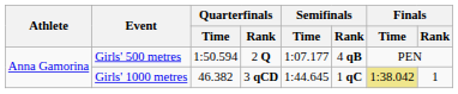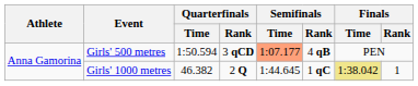 <table class="wikitable" style="font-size:90%; text-align:center;">
 <tr>
 <th rowspan=2>Athlete</th>
 <th rowspan=2>Event</th>
 <th colspan=2>Quarterfinals</th>
 <th colspan=2>Semifinals</th>
 <th colspan=2>Finals</th>
 </tr>
 <tr>
 <th>Time</th>
 <th>Rank</th>
 <th>Time</th>
 <th>Rank</th>
 <th>Time</th>
 <th>Rank</th>
 </tr>
 <tr>
 <td rowspan=2 align=left><a href='#'>Anna Gamorina</a></td>
 <td align=left><a href='#'>Girls' 500 metres</a></td>
 <td>1:50.594</td>
-<td>2 <strong>Q</strong></td>
-<td>1:07.177</td>
+<td>3 <strong>qCD</strong></td>
+<td style="background: lightsalmon;">1:07.177</td>
 <td>4 <strong>qB</strong></td>
 <td colspan=2>PEN</td>
 </tr>
 <tr>
 <td align=left><a href='#'>Girls' 1000 metres</a></td>
 <td>46.382</td>
-<td>3 <strong>qCD</strong></td>
+<td>2 <strong>Q</strong></td>
 <td>1:44.645</td>
 <td>1 <strong>qC</strong></td>
 <td style="background: khaki;">1:38.042</td>
 <td>1</td>
 </tr>
 </table>
